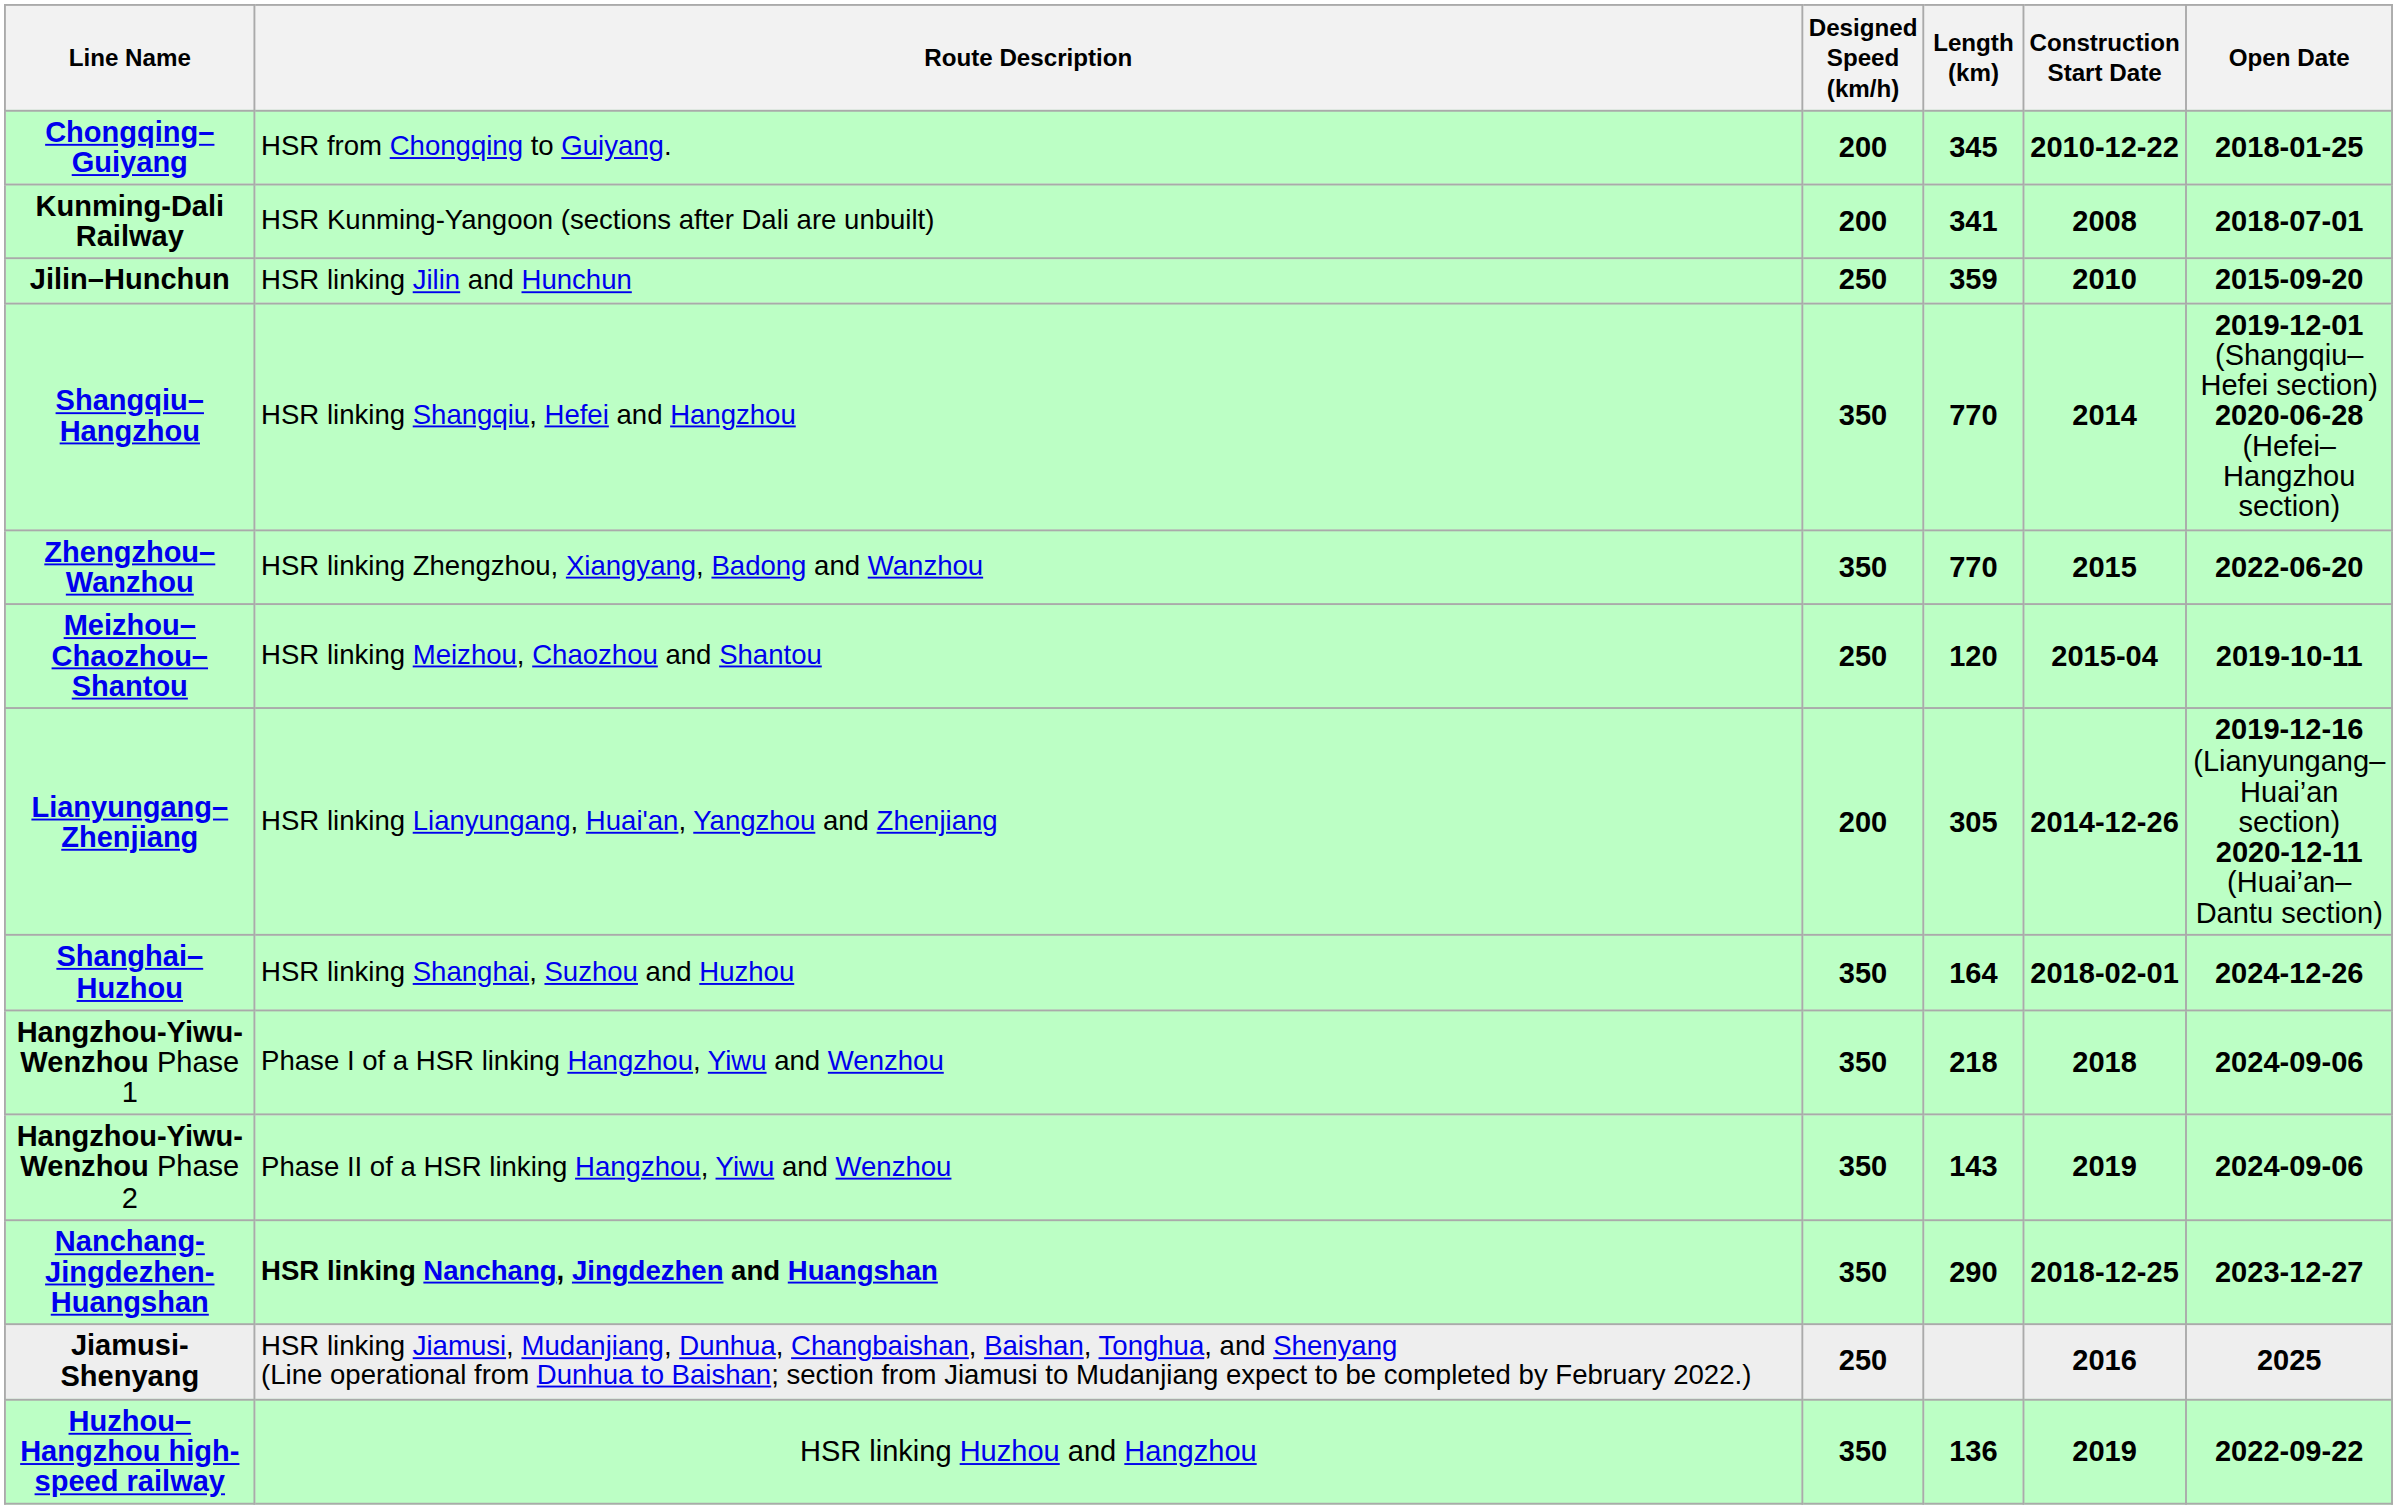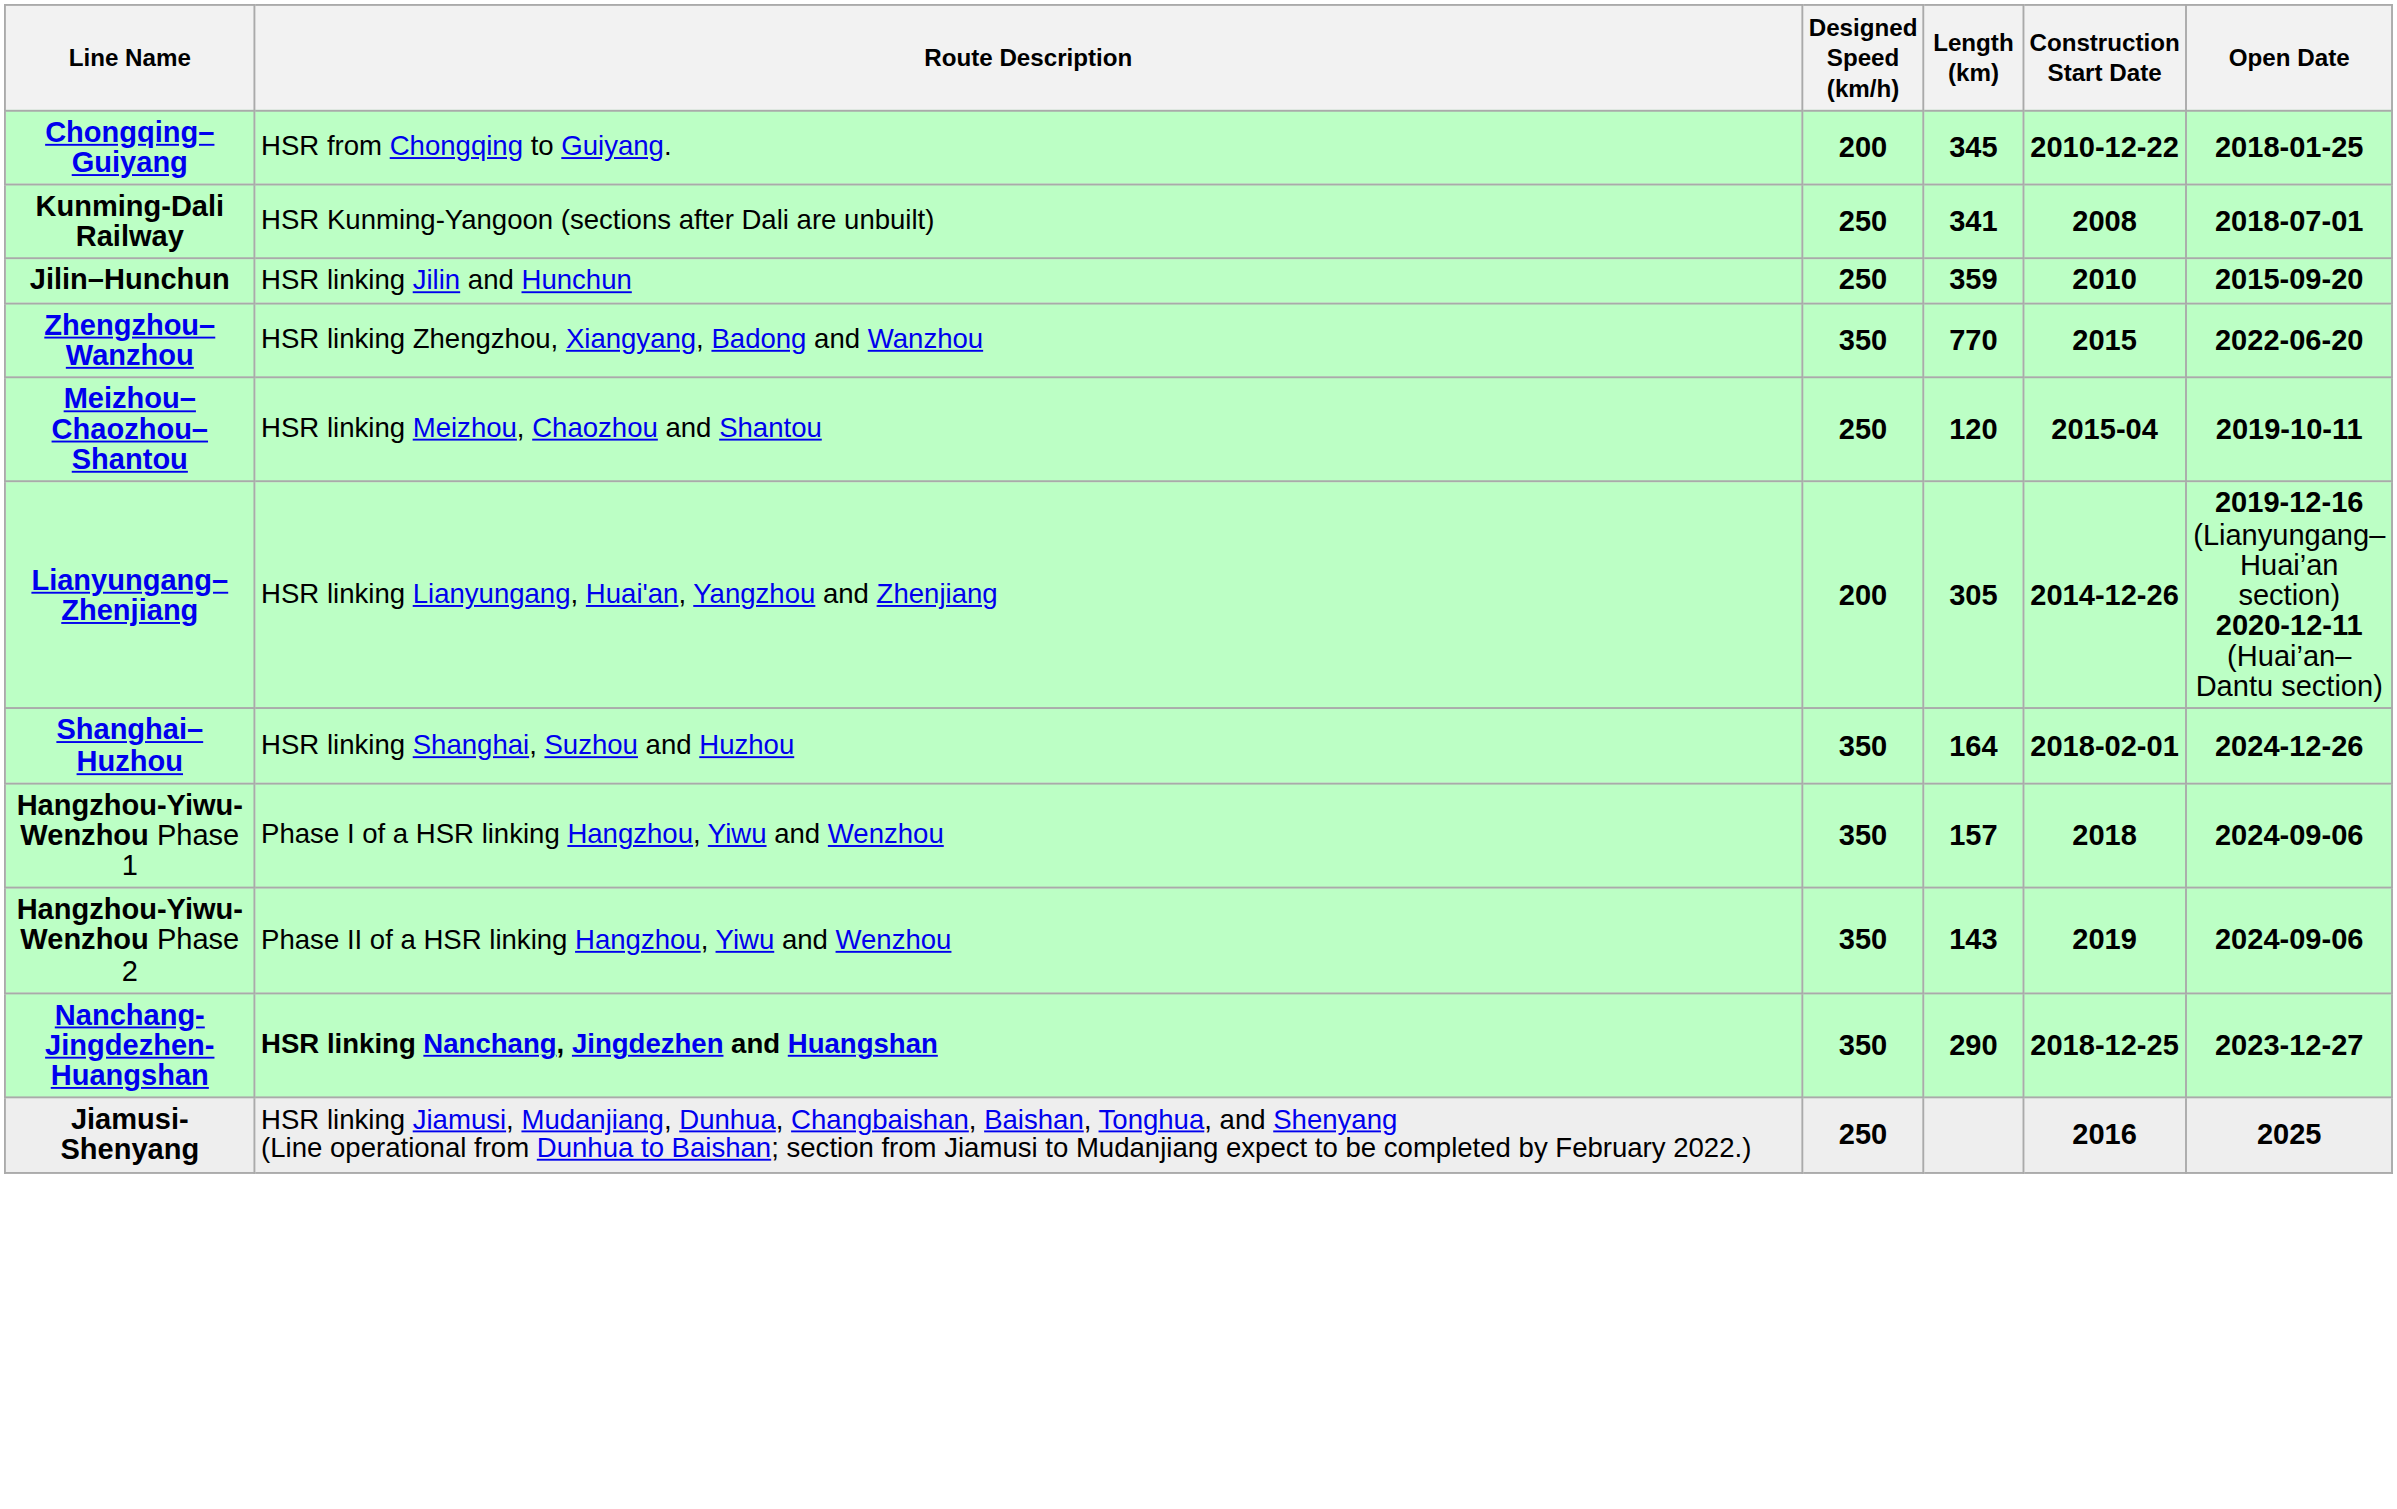 <table class="wikitable sortable" style="width:100%; text-align:center; font-size:96%; line-height:1.05">
 <tr>
 <th style="width:125px;"><small><strong>Line Name</strong></small></th>
 <th><small><strong>Route Description</strong></small></th>
 <th style="width:40px;"><small><strong>Designed<br>Speed<br>(km/h)</strong><br></small></th>
 <th style="width:45px;"><small><strong>Length<br>(km)</strong><br></small></th>
 <th style="width:55px;"><small><strong>Construction<br>Start Date</strong><br></small></th>
 <th style="width:55px;"><small><strong>Open Date</strong><br></small></th>
 </tr>
 <tr style="background:#bcffc5;">
 <td style="font-size:100%; text-align:center;"><strong><a href='#'>Chongqing–Guiyang</a></strong></td>
 <td style="font-size:95%; text-align:left">HSR from <a href='#'>Chongqing</a> to <a href='#'>Guiyang</a>.</td>
 <td><strong>200</strong></td>
 <td><strong>345</strong></td>
 <td><strong>2010-12-22</strong></td>
 <td><strong>2018-01-25</strong></td>
 </tr>
 <tr style="background:#bcffc5;">
 <td style="font-size:100%; text-align:center;"><strong>Kunming-Dali Railway</strong></td>
 <td style="font-size:95%; text-align:left">HSR Kunming-Yangoon (sections after Dali are unbuilt)</td>
-<td><strong>200</strong></td>
+<td><strong>250</strong></td>
 <td><strong>341</strong></td>
 <td><strong>2008</strong></td>
 <td><strong>2018-07-01</strong></td>
 </tr>
 <tr style="background:#bcffc5;">
 <td style="font-size:100%; text-align:center;"><strong>Jilin–Hunchun</strong></td>
 <td style="font-size:95%; text-align:left">HSR linking <a href='#'>Jilin</a> and <a href='#'>Hunchun</a></td>
 <td><strong>250</strong></td>
 <td><strong>359</strong></td>
 <td><strong>2010</strong></td>
 <td><strong>2015-09-20</strong></td>
-</tr>
-<tr style="background:#bcffc5;">
-<td style="font-size:100%; text-align:center;"><strong><a href='#'>Shangqiu–Hangzhou</a></strong></td>
-<td style="font-size:95%; text-align:left">HSR linking <a href='#'>Shangqiu</a>, <a href='#'>Hefei</a> and <a href='#'>Hangzhou</a></td>
-<td><strong>350</strong></td>
-<td><strong>770</strong></td>
-<td><strong>2014</strong></td>
-<td><strong>2019-12-01</strong> (Shangqiu–Hefei section)<br><strong>2020-06-28</strong> (Hefei–Hangzhou section)</td>
 </tr>
 <tr style="background:#bcffc5;">
 <td style="font-size:100%; text-align:center;"><strong><a href='#'>Zhengzhou–Wanzhou</a></strong></td>
 <td style="font-size:95%; text-align:left">HSR linking Zhengzhou, <a href='#'>Xiangyang</a>, <a href='#'>Badong</a> and <a href='#'>Wanzhou</a></td>
 <td><strong>350</strong></td>
 <td><strong>770</strong></td>
 <td><strong>2015</strong></td>
 <td><strong>2022-06-20</strong></td>
 </tr>
 <tr style="background:#bcffc5;">
 <td style="font-size:100%; text-align:center;"><strong><a href='#'>Meizhou–Chaozhou–Shantou</a></strong></td>
 <td style="font-size:95%; text-align:left">HSR linking <a href='#'>Meizhou</a>, <a href='#'>Chaozhou</a> and <a href='#'>Shantou</a></td>
 <td><strong>250</strong></td>
 <td><strong>120</strong></td>
 <td><strong>2015-04</strong></td>
 <td><strong>2019-10-11</strong></td>
 </tr>
 <tr style="background:#bcffc5;">
 <td style="font-size:100%; text-align:center;"><strong><a href='#'>Lianyungang–Zhenjiang</a></strong></td>
 <td style="font-size:95%; text-align:left">HSR linking <a href='#'>Lianyungang</a>, <a href='#'>Huai'an</a>, <a href='#'>Yangzhou</a> and <a href='#'>Zhenjiang</a></td>
 <td><strong>200</strong></td>
 <td><strong>305</strong></td>
 <td><strong>2014-12-26</strong>　</td>
 <td><strong>2019-12-16</strong> (Lianyungang–Huai’an section)<br><strong>2020-12-11</strong> (Huai’an–Dantu section)</td>
 </tr>
 <tr style="background:#bcffc5;">
 <td style="font-size:100%; text-align:center;"><strong><a href='#'>Shanghai–Huzhou</a></strong></td>
 <td style="font-size:95%; text-align:left">HSR linking <a href='#'>Shanghai</a>, <a href='#'>Suzhou</a> and <a href='#'>Huzhou</a></td>
 <td><strong>350</strong></td>
 <td><strong>164</strong></td>
 <td><strong>2018-02-01</strong></td>
 <td><strong>2024-12-26</strong></td>
 </tr>
 <tr style="background:#bcffc5;">
 <td style="font-size:100%; text-align:center;"><strong>Hangzhou-Yiwu-Wenzhou</strong> Phase 1</td>
 <td style="font-size:95%; text-align:left">Phase I of a HSR linking <a href='#'>Hangzhou</a>, <a href='#'>Yiwu</a> and <a href='#'>Wenzhou</a></td>
 <td><strong>350</strong></td>
-<td><strong>218</strong></td>
+<td><strong>157</strong></td>
 <td><strong>2018</strong></td>
 <td><strong>2024-09-06</strong></td>
 </tr>
 <tr style="background:#bcffc5;">
 <td style="font-size:100%; text-align:center;"><strong>Hangzhou-Yiwu-Wenzhou</strong> Phase 2</td>
 <td style="font-size:95%; text-align:left">Phase II of a HSR linking <a href='#'>Hangzhou</a>, <a href='#'>Yiwu</a> and <a href='#'>Wenzhou</a></td>
 <td><strong>350</strong></td>
 <td><strong>143</strong></td>
 <td><strong>2019</strong></td>
 <td><strong>2024-09-06</strong></td>
 </tr>
 <tr style="background:#bcffc5;">
 <td style="font-size:100%; text-align:center;"><strong><a href='#'>Nanchang-Jingdezhen-Huangshan</a></strong></td>
 <td style="font-size:95%; text-align:left"><strong>HSR linking <a href='#'>Nanchang</a>, <a href='#'>Jingdezhen</a> and <a href='#'>Huangshan</a></strong></td>
 <td><strong>350</strong></td>
 <td><strong>290</strong></td>
 <td><strong>2018-12-25</strong></td>
 <td><strong>2023-12-27</strong></td>
 </tr>
 <tr style="background:#eee;">
 <td style="font-size:100%; text-align:center;"><strong>Jiamusi-Shenyang</strong></td>
 <td style="font-size:95%; text-align:left">HSR linking <a href='#'>Jiamusi</a>, <a href='#'>Mudanjiang</a>, <a href='#'>Dunhua</a>, <a href='#'>Changbaishan</a>, <a href='#'>Baishan</a>, <a href='#'>Tonghua</a>, and <a href='#'>Shenyang</a><br>(Line operational from <a href='#'>Dunhua to Baishan</a>; section from Jiamusi to Mudanjiang expect to be completed by February 2022.)</td>
 <td><strong>250</strong></td>
 <td><strong> </strong></td>
 <td><strong>2016</strong></td>
 <td><strong>2025</strong></td>
 </tr>
-<tr style="background:#bcffc5;">
-<td><strong><a href='#'>Huzhou–Hangzhou high-speed railway</a></strong></td>
-<td>HSR linking <a href='#'>Huzhou</a> and <a href='#'>Hangzhou</a></td>
-<td><strong>350</strong></td>
-<td><strong>136</strong></td>
-<td><strong>2019</strong></td>
-<td><strong>2022-09-22</strong></td>
-</tr>
 </table>
